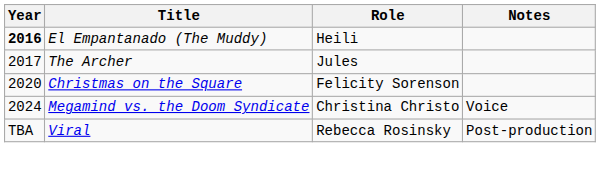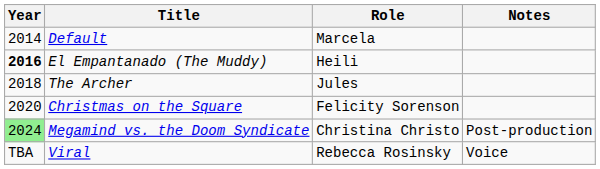 <table class="wikitable sortable">
 <tr>
 <th>Year</th>
 <th>Title</th>
 <th>Role</th>
 <th class="unsortable">Notes</th>
 </tr>
 <tr>
+<td>2014</td>
+<td><em><a href='#'>Default</a></em></td>
+<td>Marcela</td>
+<td></td>
+</tr>
+<tr>
 <td><strong>2016</strong></td>
 <td><em>El Empantanado (The Muddy)</em></td>
 <td>Heili</td>
 <td></td>
 </tr>
 <tr>
-<td>2017</td>
+<td>2018</td>
 <td><em>The Archer</em></td>
 <td>Jules</td>
 <td></td>
 </tr>
 <tr>
 <td>2020</td>
 <td><em><a href='#'>Christmas on the Square</a></em></td>
 <td>Felicity Sorenson</td>
 <td></td>
 </tr>
 <tr>
-<td>2024</td>
+<td style="background: lightgreen;">2024</td>
 <td><em><a href='#'>Megamind vs. the Doom Syndicate</a></em></td>
 <td>Christina Christo</td>
-<td>Voice</td>
+<td>Post-production</td>
 </tr>
 <tr>
 <td>TBA</td>
 <td><em><a href='#'>Viral</a></em></td>
 <td>Rebecca Rosinsky</td>
-<td>Post-production</td>
+<td>Voice</td>
 </tr>
 </table>
